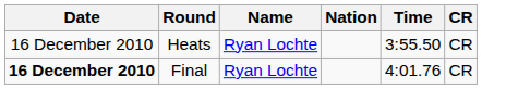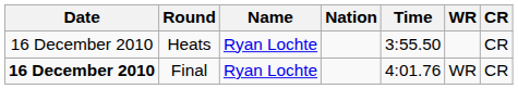 <table class="wikitable" style="text-align:center">
 <tr>
 <th>Date</th>
 <th>Round</th>
 <th>Name</th>
 <th>Nation</th>
 <th>Time</th>
+<th>WR</th>
 <th>CR</th>
 </tr>
 <tr>
 <td>16 December 2010</td>
 <td>Heats</td>
 <td align="left"><a href='#'>Ryan Lochte</a></td>
 <td align="left"></td>
 <td>3:55.50</td>
+<td></td>
 <td>CR</td>
 </tr>
 <tr>
 <td><strong>16 December 2010</strong></td>
 <td>Final</td>
 <td align="left"><a href='#'>Ryan Lochte</a></td>
 <td align="left"></td>
 <td>4:01.76</td>
+<td>WR</td>
 <td>CR</td>
 </tr>
 </table>
